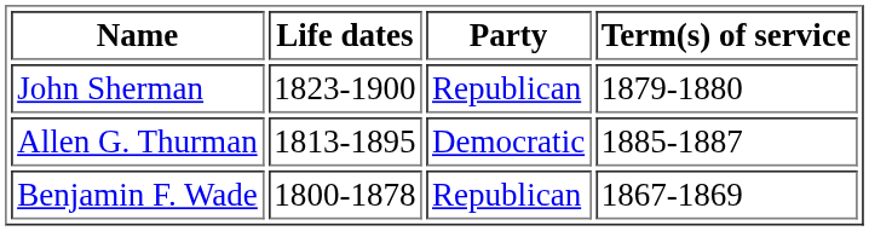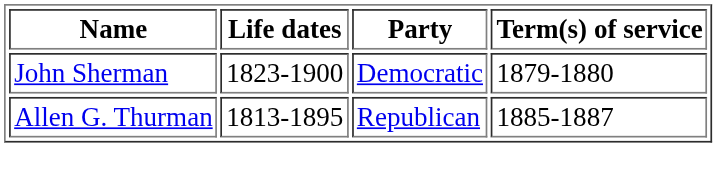 <table table border="1" cellpadding="2">
 <tr>
 <th>Name</th>
 <th>Life dates</th>
 <th>Party</th>
 <th>Term(s) of service</th>
 </tr>
 <tr>
 <td><a href='#'>John Sherman</a></td>
 <td>1823-1900</td>
-<td><a href='#'>Republican</a></td>
+<td><a href='#'>Democratic</a></td>
 <td>1879-1880</td>
 </tr>
 <tr>
 <td><a href='#'>Allen G. Thurman</a></td>
 <td>1813-1895</td>
-<td><a href='#'>Democratic</a></td>
+<td><a href='#'>Republican</a></td>
 <td>1885-1887</td>
 </tr>
-<tr>
-<td><a href='#'>Benjamin F. Wade</a></td>
-<td>1800-1878</td>
-<td><a href='#'>Republican</a></td>
-<td>1867-1869</td>
-</tr>
 </table>
